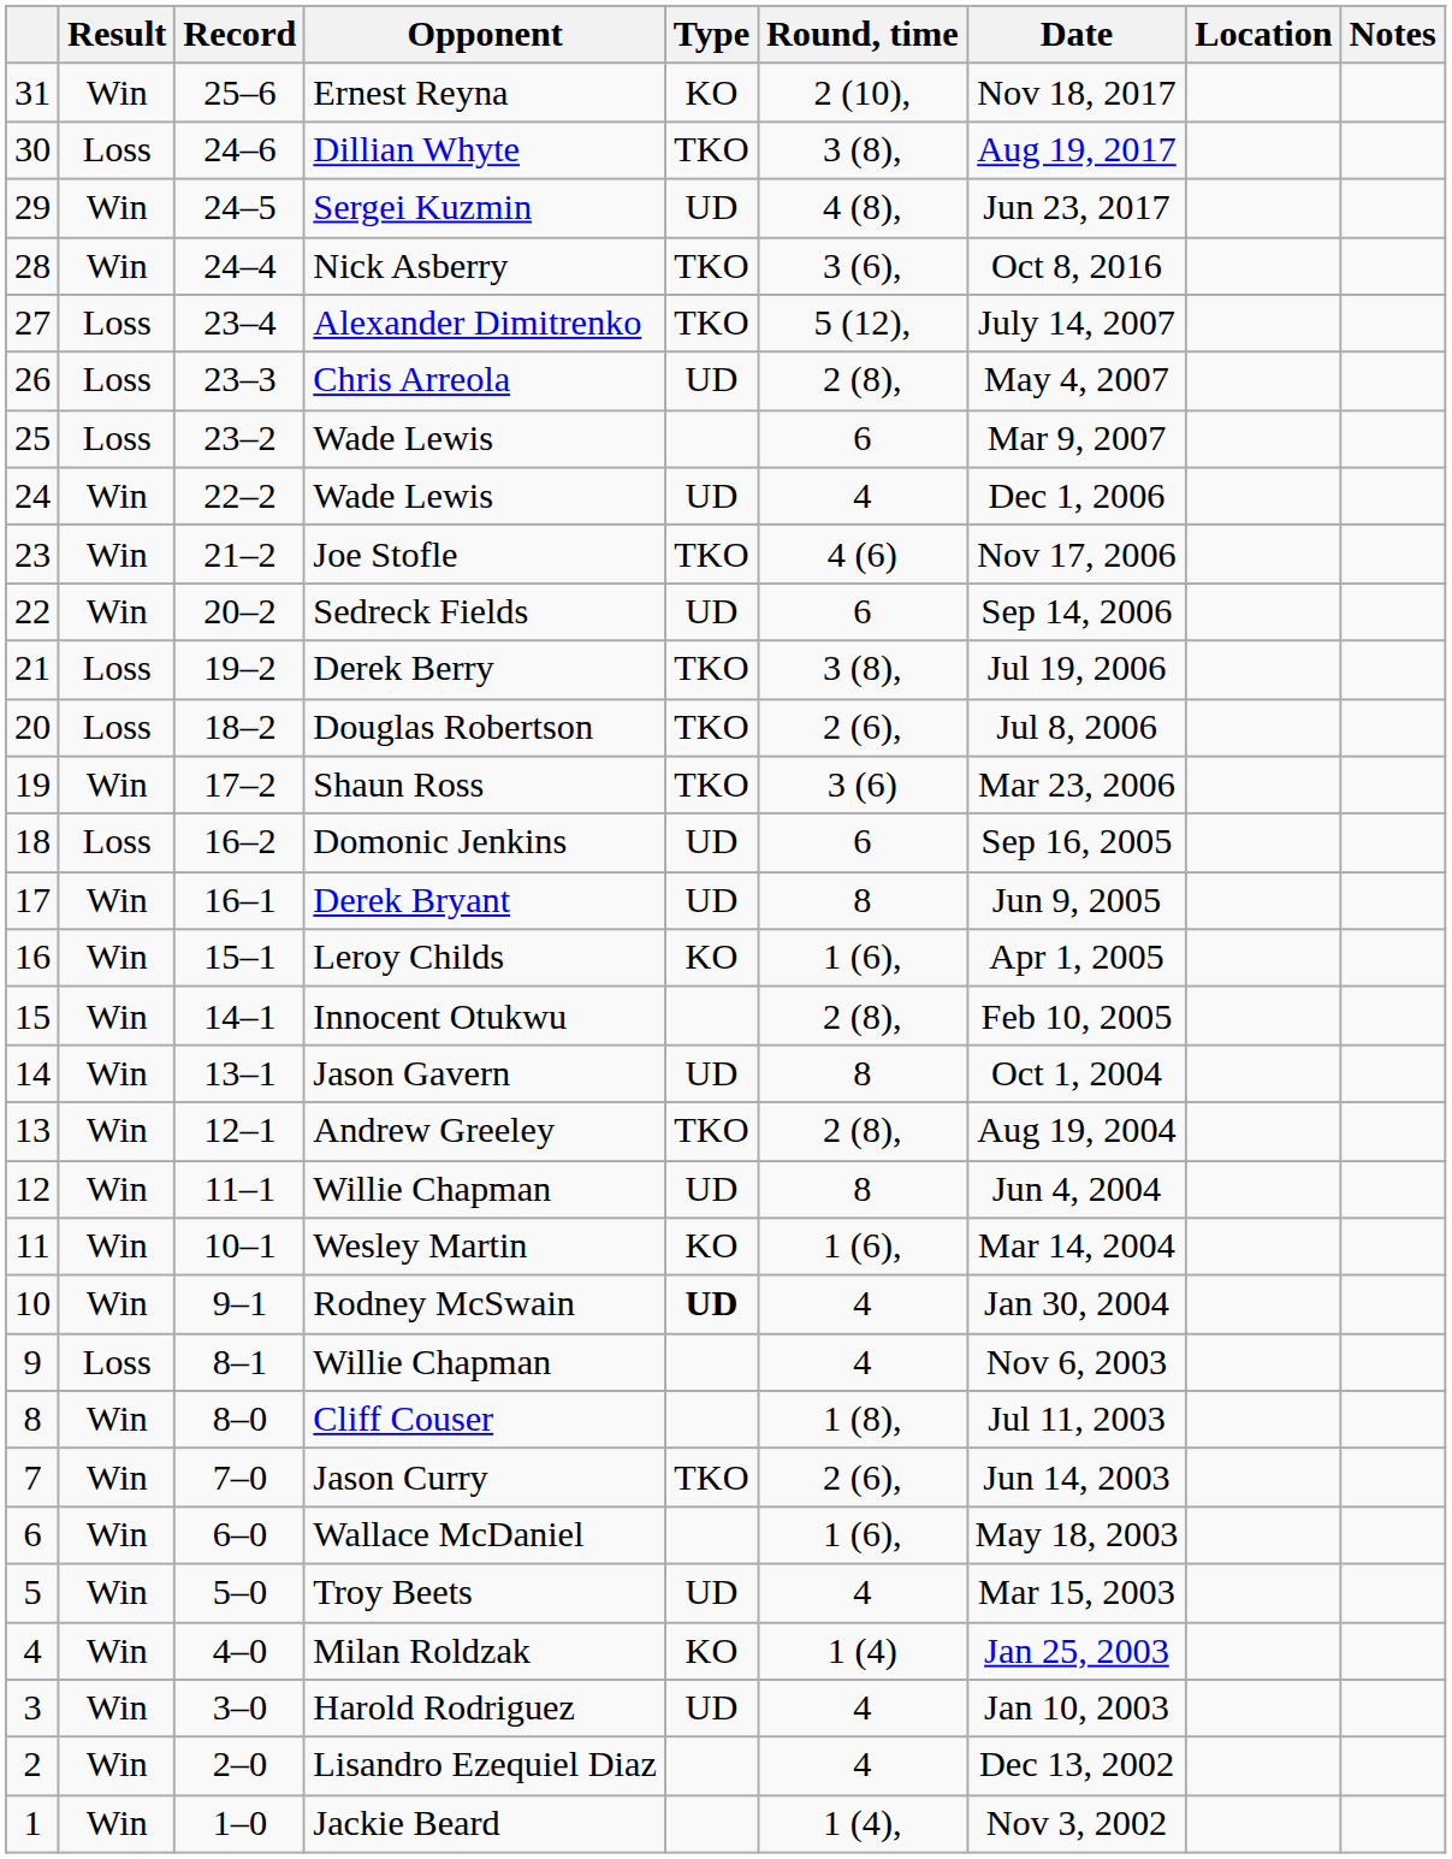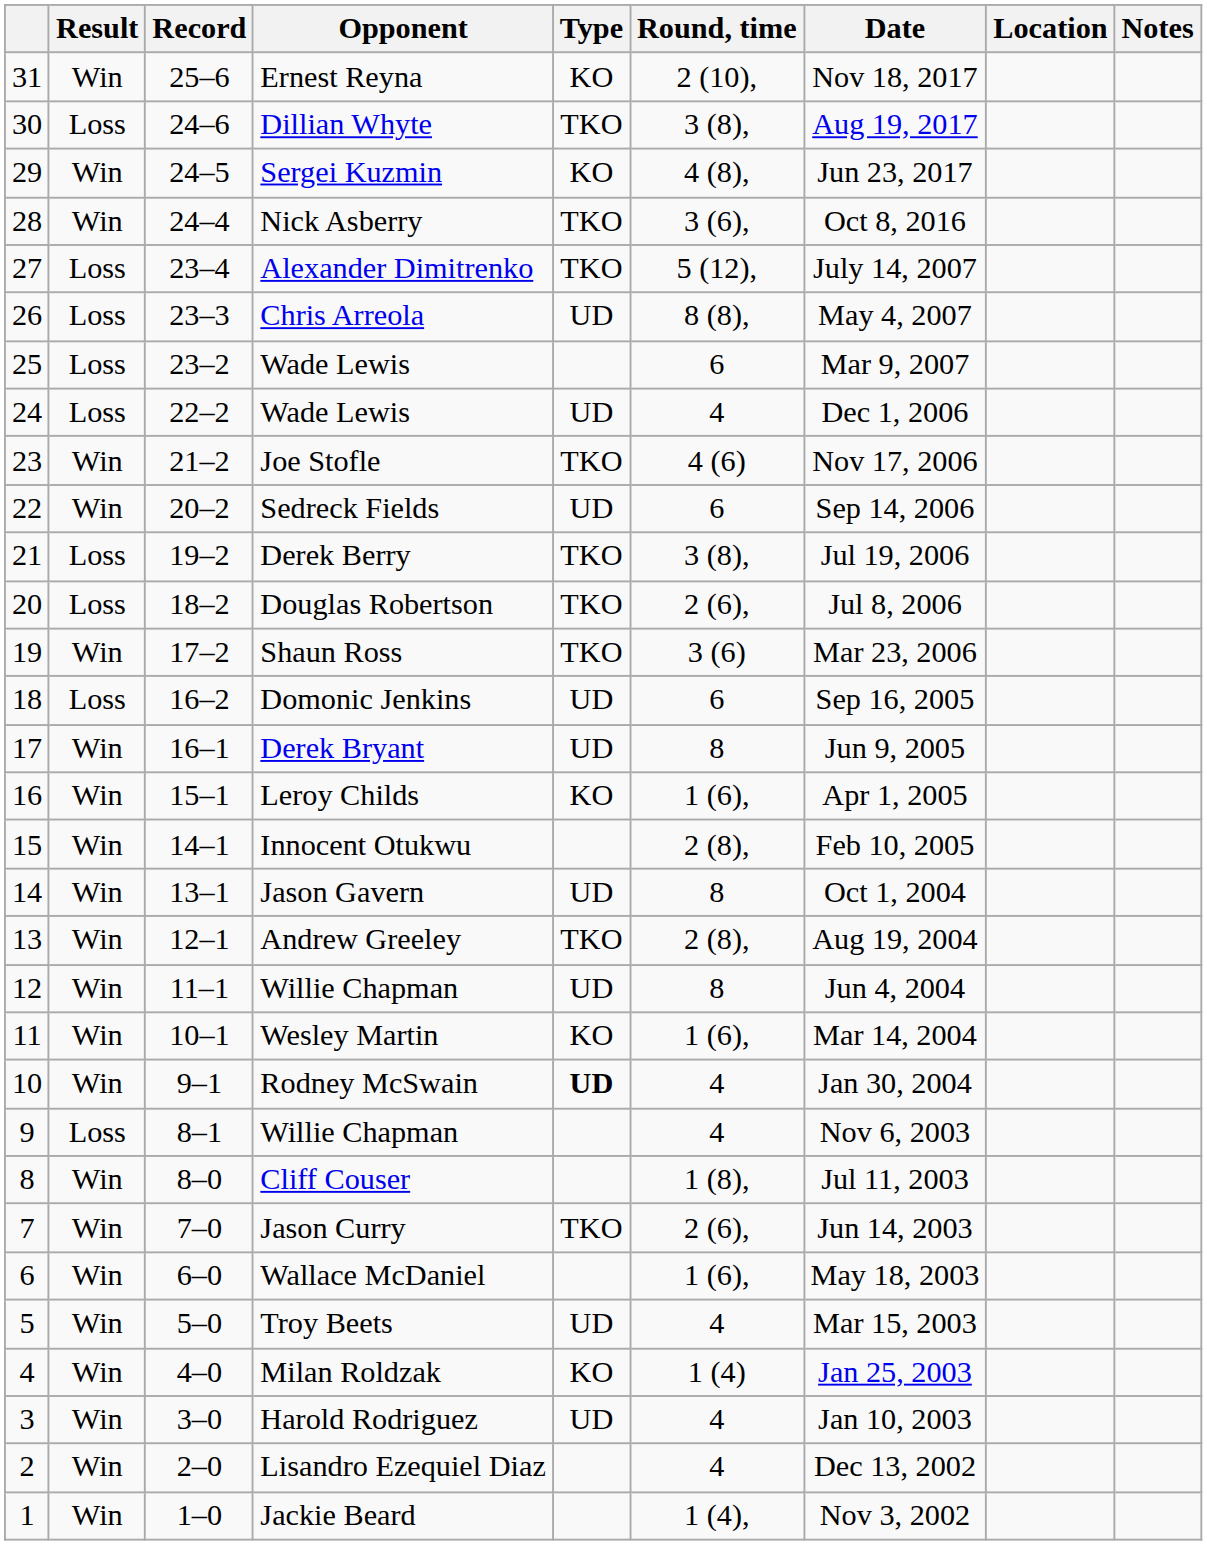 <table class="wikitable" style="text-align:center">
 <tr>
 <th></th>
 <th>Result</th>
 <th>Record</th>
 <th>Opponent</th>
 <th>Type</th>
 <th>Round, time</th>
 <th>Date</th>
 <th>Location</th>
 <th>Notes</th>
 </tr>
 <tr>
 <td>31</td>
 <td>Win</td>
 <td>25–6</td>
 <td style="text-align:left;">Ernest Reyna</td>
 <td>KO</td>
 <td>2 (10), </td>
 <td>Nov 18, 2017</td>
 <td style="text-align:left;"></td>
 <td style="text-align:left;"></td>
 </tr>
 <tr>
 <td>30</td>
 <td>Loss</td>
 <td>24–6</td>
 <td style="text-align:left;"><a href='#'>Dillian Whyte</a></td>
 <td>TKO</td>
 <td>3 (8), </td>
 <td><a href='#'>Aug 19, 2017</a></td>
 <td style="text-align:left;"></td>
 <td></td>
 </tr>
 <tr>
 <td>29</td>
 <td>Win</td>
 <td>24–5</td>
 <td style="text-align:left;"><a href='#'>Sergei Kuzmin</a></td>
-<td>UD</td>
+<td>KO</td>
 <td>4 (8), </td>
 <td>Jun 23, 2017</td>
 <td style="text-align:left;"></td>
 <td></td>
 </tr>
 <tr>
 <td>28</td>
 <td>Win</td>
 <td>24–4</td>
 <td style="text-align:left;">Nick Asberry</td>
 <td>TKO</td>
 <td>3 (6), </td>
 <td>Oct 8, 2016</td>
 <td style="text-align:left;"></td>
 <td></td>
 </tr>
 <tr>
 <td>27</td>
 <td>Loss</td>
 <td>23–4</td>
 <td style="text-align:left;"><a href='#'>Alexander Dimitrenko</a></td>
 <td>TKO</td>
 <td>5 (12), </td>
 <td>July 14, 2007</td>
 <td style="text-align:left;"></td>
 <td style="text-align:left;"></td>
 </tr>
 <tr>
 <td>26</td>
 <td>Loss</td>
 <td>23–3</td>
 <td style="text-align:left;"><a href='#'>Chris Arreola</a></td>
 <td>UD</td>
-<td>2 (8), </td>
+<td>8 (8), </td>
 <td>May 4, 2007</td>
 <td style="text-align:left;"></td>
 <td></td>
 </tr>
 <tr>
 <td>25</td>
 <td>Loss</td>
 <td>23–2</td>
 <td style="text-align:left;">Wade Lewis</td>
 <td></td>
 <td>6</td>
 <td>Mar 9, 2007</td>
 <td style="text-align:left;"></td>
 <td></td>
 </tr>
 <tr>
 <td>24</td>
-<td>Win</td>
+<td>Loss</td>
 <td>22–2</td>
 <td style="text-align:left;">Wade Lewis</td>
 <td>UD</td>
 <td>4</td>
 <td>Dec 1, 2006</td>
 <td style="text-align:left;"></td>
 <td></td>
 </tr>
 <tr>
 <td>23</td>
 <td>Win</td>
 <td>21–2</td>
 <td style="text-align:left;">Joe Stofle</td>
 <td>TKO</td>
 <td>4 (6)</td>
 <td>Nov 17, 2006</td>
 <td style="text-align:left;"></td>
 <td></td>
 </tr>
 <tr>
 <td>22</td>
 <td>Win</td>
 <td>20–2</td>
 <td style="text-align:left;">Sedreck Fields</td>
 <td>UD</td>
 <td>6</td>
 <td>Sep 14, 2006</td>
 <td style="text-align:left;"></td>
 <td></td>
 </tr>
 <tr>
 <td>21</td>
 <td>Loss</td>
 <td>19–2</td>
 <td style="text-align:left;">Derek Berry</td>
 <td>TKO</td>
 <td>3 (8), </td>
 <td>Jul 19, 2006</td>
 <td style="text-align:left;"></td>
 <td></td>
 </tr>
 <tr>
 <td>20</td>
 <td>Loss</td>
 <td>18–2</td>
 <td style="text-align:left;">Douglas Robertson</td>
 <td>TKO</td>
 <td>2 (6), </td>
 <td>Jul 8, 2006</td>
 <td style="text-align:left;"></td>
 <td></td>
 </tr>
 <tr>
 <td>19</td>
 <td>Win</td>
 <td>17–2</td>
 <td style="text-align:left;">Shaun Ross</td>
 <td>TKO</td>
 <td>3 (6)</td>
 <td>Mar 23, 2006</td>
 <td style="text-align:left;"></td>
 <td></td>
 </tr>
 <tr>
 <td>18</td>
 <td>Loss</td>
 <td>16–2</td>
 <td style="text-align:left;">Domonic Jenkins</td>
 <td>UD</td>
 <td>6</td>
 <td>Sep 16, 2005</td>
 <td style="text-align:left;"></td>
 <td></td>
 </tr>
 <tr>
 <td>17</td>
 <td>Win</td>
 <td>16–1</td>
 <td style="text-align:left;"><a href='#'>Derek Bryant</a></td>
 <td>UD</td>
 <td>8</td>
 <td>Jun 9, 2005</td>
 <td style="text-align:left;"></td>
 <td></td>
 </tr>
 <tr>
 <td>16</td>
 <td>Win</td>
 <td>15–1</td>
 <td style="text-align:left;">Leroy Childs</td>
 <td>KO</td>
 <td>1 (6), </td>
 <td>Apr 1, 2005</td>
 <td style="text-align:left;"></td>
 <td></td>
 </tr>
 <tr>
 <td>15</td>
 <td>Win</td>
 <td>14–1</td>
 <td style="text-align:left;">Innocent Otukwu</td>
 <td></td>
 <td>2 (8), </td>
 <td>Feb 10, 2005</td>
 <td style="text-align:left;"></td>
 <td></td>
 </tr>
 <tr>
 <td>14</td>
 <td>Win</td>
 <td>13–1</td>
 <td style="text-align:left;">Jason Gavern</td>
 <td>UD</td>
 <td>8</td>
 <td>Oct 1, 2004</td>
 <td style="text-align:left;"></td>
 <td></td>
 </tr>
 <tr>
 <td>13</td>
 <td>Win</td>
 <td>12–1</td>
 <td style="text-align:left;">Andrew Greeley</td>
 <td>TKO</td>
 <td>2 (8), </td>
 <td>Aug 19, 2004</td>
 <td style="text-align:left;"></td>
 <td></td>
 </tr>
 <tr>
 <td>12</td>
 <td>Win</td>
 <td>11–1</td>
 <td style="text-align:left;">Willie Chapman</td>
 <td>UD</td>
 <td>8</td>
 <td>Jun 4, 2004</td>
 <td style="text-align:left;"></td>
 <td></td>
 </tr>
 <tr>
 <td>11</td>
 <td>Win</td>
 <td>10–1</td>
 <td style="text-align:left;">Wesley Martin</td>
 <td>KO</td>
 <td>1 (6), </td>
 <td>Mar 14, 2004</td>
 <td style="text-align:left;"></td>
 <td></td>
 </tr>
 <tr>
 <td>10</td>
 <td>Win</td>
 <td>9–1</td>
 <td style="text-align:left;">Rodney McSwain</td>
 <td><strong>UD</strong></td>
 <td>4</td>
 <td>Jan 30, 2004</td>
 <td style="text-align:left;"></td>
 <td></td>
 </tr>
 <tr>
 <td>9</td>
 <td>Loss</td>
 <td>8–1</td>
 <td style="text-align:left;">Willie Chapman</td>
 <td></td>
 <td>4</td>
 <td>Nov 6, 2003</td>
 <td style="text-align:left;"></td>
 <td></td>
 </tr>
 <tr>
 <td>8</td>
 <td>Win</td>
 <td>8–0</td>
 <td style="text-align:left;"><a href='#'>Cliff Couser</a></td>
 <td></td>
 <td>1 (8), </td>
 <td>Jul 11, 2003</td>
 <td style="text-align:left;"></td>
 <td style="text-align:left;"></td>
 </tr>
 <tr>
 <td>7</td>
 <td>Win</td>
 <td>7–0</td>
 <td style="text-align:left;">Jason Curry</td>
 <td>TKO</td>
 <td>2 (6), </td>
 <td>Jun 14, 2003</td>
 <td style="text-align:left;"></td>
 <td></td>
 </tr>
 <tr>
 <td>6</td>
 <td>Win</td>
 <td>6–0</td>
 <td style="text-align:left;">Wallace McDaniel</td>
 <td></td>
 <td>1 (6), </td>
 <td>May 18, 2003</td>
 <td style="text-align:left;"></td>
 <td></td>
 </tr>
 <tr>
 <td>5</td>
 <td>Win</td>
 <td>5–0</td>
 <td style="text-align:left;">Troy Beets</td>
 <td>UD</td>
 <td>4</td>
 <td>Mar 15, 2003</td>
 <td style="text-align:left;"></td>
 <td></td>
 </tr>
 <tr>
 <td>4</td>
 <td>Win</td>
 <td>4–0</td>
 <td style="text-align:left;">Milan Roldzak</td>
 <td>KO</td>
 <td>1 (4)</td>
 <td><a href='#'>Jan 25, 2003</a></td>
 <td style="text-align:left;"></td>
 <td></td>
 </tr>
 <tr>
 <td>3</td>
 <td>Win</td>
 <td>3–0</td>
 <td style="text-align:left;">Harold Rodriguez</td>
 <td>UD</td>
 <td>4</td>
 <td>Jan 10, 2003</td>
 <td style="text-align:left;"></td>
 <td></td>
 </tr>
 <tr>
 <td>2</td>
 <td>Win</td>
 <td>2–0</td>
 <td style="text-align:left;">Lisandro Ezequiel Diaz</td>
 <td></td>
 <td>4</td>
 <td>Dec 13, 2002</td>
 <td style="text-align:left;"></td>
 <td></td>
 </tr>
 <tr>
 <td>1</td>
 <td>Win</td>
 <td>1–0</td>
 <td style="text-align:left;">Jackie Beard</td>
 <td></td>
 <td>1 (4), </td>
 <td>Nov 3, 2002</td>
 <td style="text-align:left;"></td>
 <td></td>
 </tr>
 </table>
